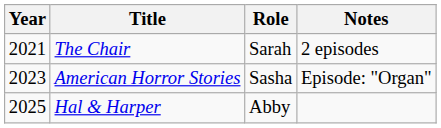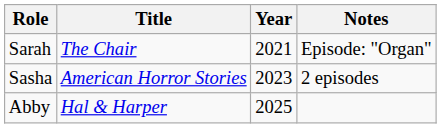 <table class="wikitable plainrowheaders sortable">
 <tr>
+<th>Role</th>
+<th>Title</th>
 <th>Year</th>
-<th>Title</th>
-<th>Role</th>
 <th class="unsortable">Notes</th>
 </tr>
 <tr>
+<td>Sarah</td>
+<td><em><a href='#'>The Chair</a></em></td>
 <td>2021</td>
-<td><em><a href='#'>The Chair</a></em></td>
-<td>Sarah</td>
+<td>Episode: "Organ"</td>
+</tr>
+<tr>
+<td>Sasha</td>
+<td><em><a href='#'>American Horror Stories</a></em></td>
+<td>2023</td>
 <td>2 episodes</td>
 </tr>
 <tr>
-<td>2023</td>
-<td><em><a href='#'>American Horror Stories</a></em></td>
-<td>Sasha</td>
-<td>Episode: "Organ"</td>
-</tr>
-<tr>
+<td>Abby</td>
+<td><em><a href='#'>Hal & Harper</a></em></td>
 <td>2025</td>
-<td><em><a href='#'>Hal & Harper</a></em></td>
-<td>Abby</td>
 <td></td>
 </tr>
 </table>
